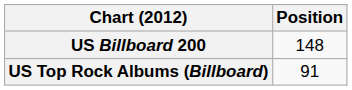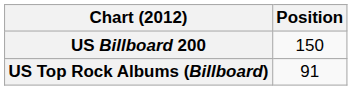 <table class="wikitable sortable plainrowheaders" style="text-align:center">
 <tr>
 <th scope="col">Chart (2012)</th>
 <th scope="col">Position</th>
 </tr>
 <tr>
 <th scope="row">US <em>Billboard</em> 200</th>
-<td>148</td>
+<td>150</td>
 </tr>
 <tr>
 <th scope="row">US Top Rock Albums (<em>Billboard</em>)</th>
 <td>91</td>
 </tr>
 </table>
